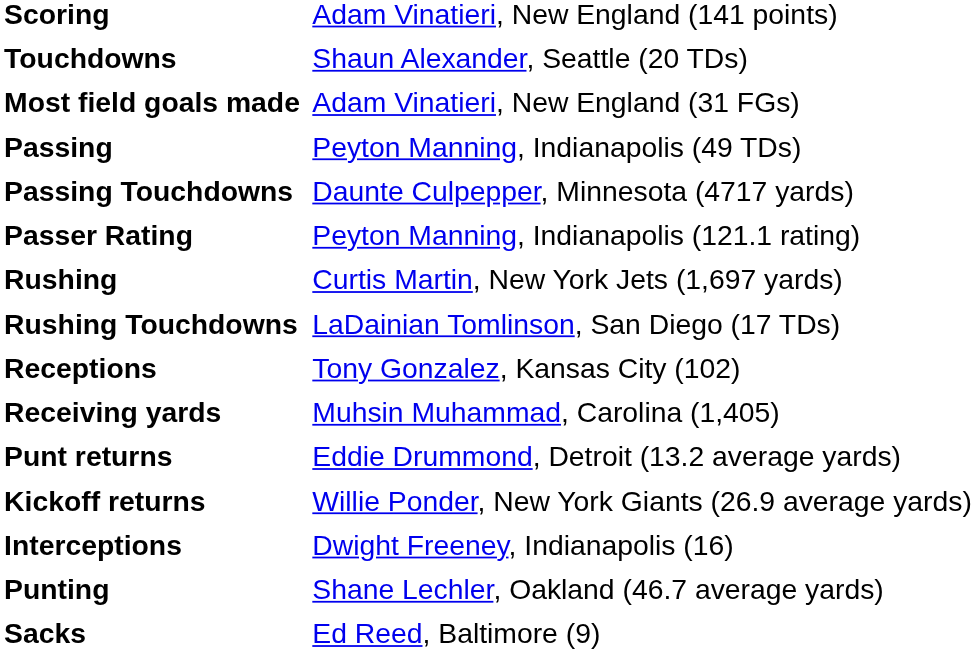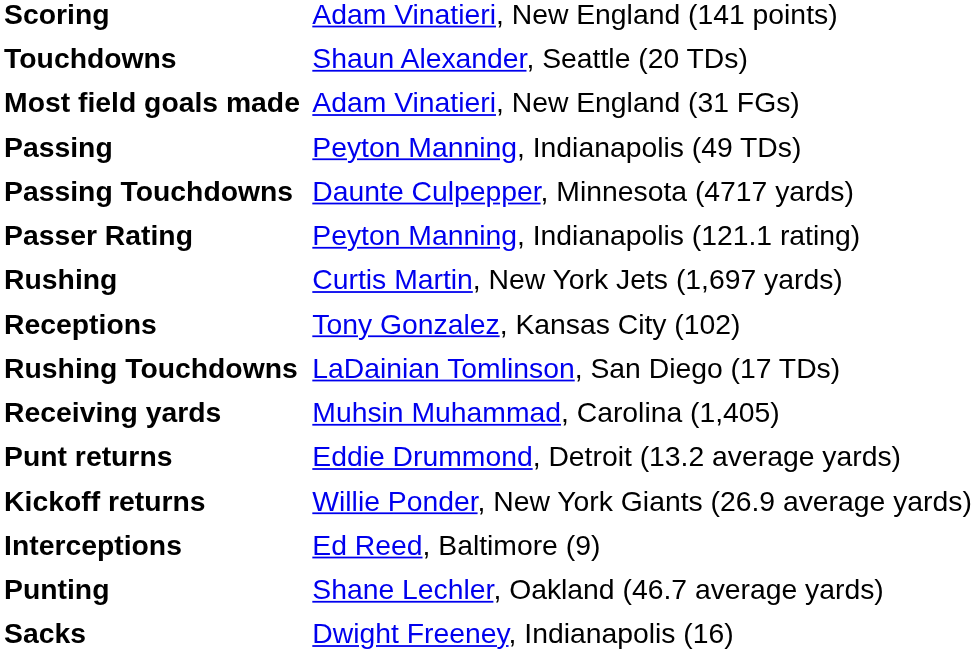 <table cellpadding="3" cellspacing="1">
 <tr>
 <td><strong>Scoring</strong></td>
 <td><a href='#'>Adam Vinatieri</a>, New England (141 points)</td>
 </tr>
 <tr>
 <td><strong>Touchdowns</strong></td>
 <td><a href='#'>Shaun Alexander</a>, Seattle (20 TDs)</td>
 </tr>
 <tr>
 <td><strong>Most field goals made</strong></td>
 <td><a href='#'>Adam Vinatieri</a>, New England (31 FGs)</td>
 </tr>
 <tr>
 <td><strong>Passing</strong></td>
 <td><a href='#'>Peyton Manning</a>, Indianapolis (49 TDs)</td>
 </tr>
 <tr>
 <td><strong>Passing Touchdowns</strong></td>
 <td><a href='#'>Daunte Culpepper</a>, Minnesota (4717 yards)</td>
 </tr>
 <tr>
 <td><strong>Passer Rating</strong></td>
 <td><a href='#'>Peyton Manning</a>, Indianapolis (121.1 rating)</td>
 </tr>
 <tr>
 <td><strong>Rushing</strong></td>
 <td><a href='#'>Curtis Martin</a>, New York Jets (1,697 yards)</td>
 </tr>
 <tr>
+<td><strong>Receptions</strong></td>
+<td><a href='#'>Tony Gonzalez</a>, Kansas City (102)</td>
+</tr>
+<tr>
 <td><strong>Rushing Touchdowns</strong></td>
 <td><a href='#'>LaDainian Tomlinson</a>, San Diego (17 TDs)</td>
-</tr>
-<tr>
-<td><strong>Receptions</strong></td>
-<td><a href='#'>Tony Gonzalez</a>, Kansas City (102)</td>
 </tr>
 <tr>
 <td><strong>Receiving yards</strong></td>
 <td><a href='#'>Muhsin Muhammad</a>, Carolina (1,405)</td>
 </tr>
 <tr>
 <td><strong>Punt returns</strong></td>
 <td><a href='#'>Eddie Drummond</a>, Detroit (13.2 average yards)</td>
 </tr>
 <tr>
 <td><strong>Kickoff returns</strong></td>
 <td><a href='#'>Willie Ponder</a>, New York Giants (26.9 average yards)</td>
 </tr>
 <tr>
 <td><strong>Interceptions</strong></td>
-<td><a href='#'>Dwight Freeney</a>, Indianapolis (16)</td>
+<td><a href='#'>Ed Reed</a>, Baltimore (9)</td>
 </tr>
 <tr>
 <td><strong>Punting</strong></td>
 <td><a href='#'>Shane Lechler</a>, Oakland (46.7 average yards)</td>
 </tr>
 <tr>
 <td><strong>Sacks</strong></td>
-<td><a href='#'>Ed Reed</a>, Baltimore (9)</td>
+<td><a href='#'>Dwight Freeney</a>, Indianapolis (16)</td>
 </tr>
 </table>
